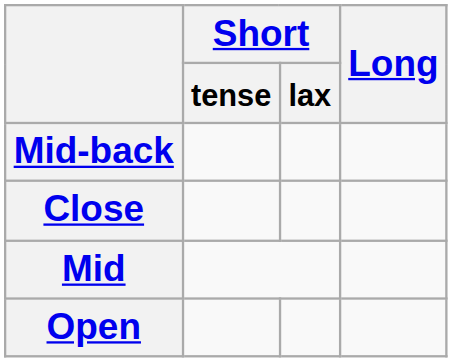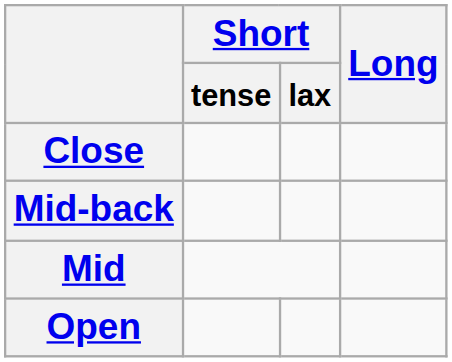 <table class="wikitable" style="text-align:center">
 <tr>
 <th rowspan="2"></th>
 <th colspan="2"><a href='#'>Short</a></th>
 <th rowspan="2"><a href='#'>Long</a></th>
 </tr>
 <tr>
 <th><small>tense</small></th>
 <th><small>lax</small></th>
 </tr>
-<tr>
-<th><a href='#'>Mid-back</a></th>
+<tr align="center">
+<th><a href='#'>Close</a></th>
 <td></td>
 <td></td>
 <td></td>
 </tr>
-<tr align="center">
-<th><a href='#'>Close</a></th>
+<tr>
+<th><a href='#'>Mid-back</a></th>
 <td></td>
 <td></td>
 <td></td>
 </tr>
 <tr>
 <th><a href='#'>Mid</a></th>
 <td colspan="2"></td>
 <td></td>
 </tr>
 <tr align="center">
 <th><a href='#'>Open</a></th>
 <td></td>
 <td></td>
 <td></td>
 </tr>
 </table>
